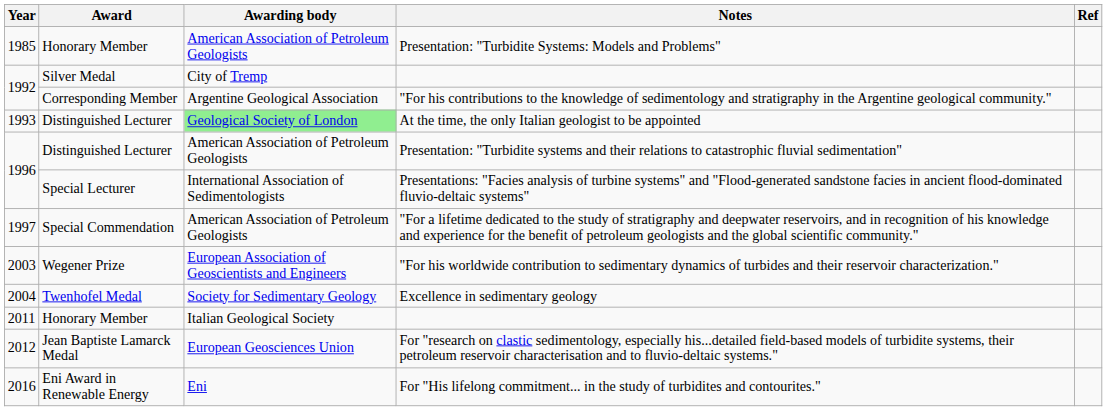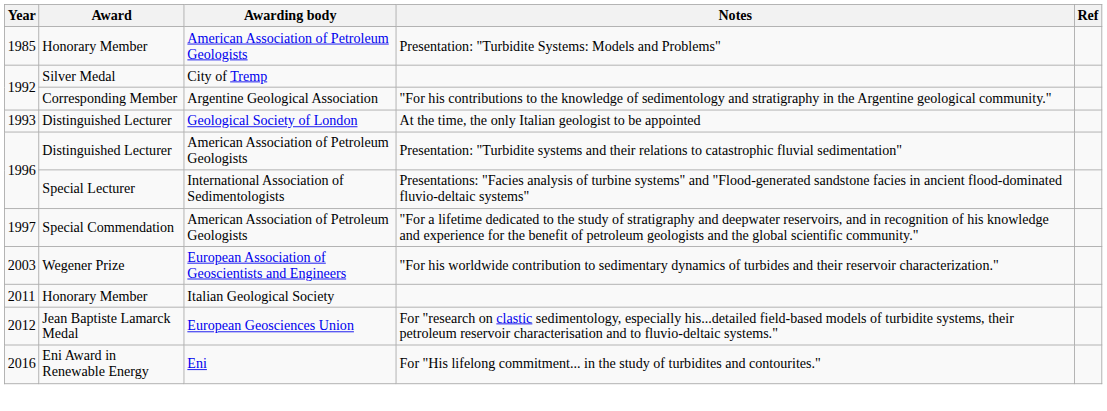 <table class="wikitable sortable">
 <tr>
 <th>Year</th>
 <th>Award</th>
 <th>Awarding body</th>
 <th class="unsortable">Notes</th>
 <th class="unsortable">Ref</th>
 </tr>
 <tr>
 <td>1985</td>
 <td>Honorary Member</td>
 <td><a href='#'>American Association of Petroleum Geologists</a></td>
 <td>Presentation: "Turbidite Systems: Models and Problems"</td>
 <td></td>
 </tr>
 <tr>
 <td rowspan="2">1992</td>
 <td>Silver Medal</td>
 <td>City of <a href='#'>Tremp</a></td>
 <td></td>
 <td></td>
 </tr>
 <tr>
 <td>Corresponding Member</td>
 <td>Argentine Geological Association</td>
 <td>"For his contributions to the knowledge of sedimentology and stratigraphy in the Argentine geological community."</td>
 <td></td>
 </tr>
 <tr>
 <td>1993</td>
 <td>Distinguished Lecturer</td>
-<td style="background: lightgreen;"><a href='#'>Geological Society of London</a></td>
+<td><a href='#'>Geological Society of London</a></td>
 <td>At the time, the only Italian geologist to be appointed</td>
 <td></td>
 </tr>
 <tr>
 <td rowspan="2">1996</td>
 <td>Distinguished Lecturer</td>
 <td>American Association of Petroleum Geologists</td>
 <td>Presentation: "Turbidite systems and their relations to catastrophic fluvial sedimentation"</td>
 <td></td>
 </tr>
 <tr>
 <td>Special Lecturer</td>
 <td>International Association of Sedimentologists</td>
 <td>Presentations: "Facies analysis of turbine systems" and "Flood-generated sandstone facies in ancient flood-dominated fluvio-deltaic systems"</td>
 <td></td>
 </tr>
 <tr>
 <td>1997</td>
 <td>Special Commendation</td>
 <td>American Association of Petroleum Geologists</td>
 <td>"For a lifetime dedicated to the study of stratigraphy and deepwater reservoirs, and in recognition of his knowledge and experience for the benefit of petroleum geologists and the global scientific community."</td>
 <td></td>
 </tr>
 <tr>
 <td>2003</td>
 <td>Wegener Prize</td>
 <td><a href='#'>European Association of Geoscientists and Engineers</a></td>
 <td>"For his worldwide contribution to sedimentary dynamics of turbides and their reservoir characterization."</td>
 <td></td>
 </tr>
 <tr>
-<td>2004</td>
-<td><a href='#'>Twenhofel Medal</a></td>
-<td><a href='#'>Society for Sedimentary Geology</a></td>
-<td>Excellence in sedimentary geology</td>
-<td></td>
-</tr>
-<tr>
 <td>2011</td>
 <td>Honorary Member</td>
 <td>Italian Geological Society</td>
 <td></td>
 <td></td>
 </tr>
 <tr>
 <td>2012</td>
 <td>Jean Baptiste Lamarck Medal</td>
 <td><a href='#'>European Geosciences Union</a></td>
 <td>For  "research on <a href='#'>clastic</a> sedimentology, especially his...detailed field-based models of turbidite systems, their petroleum reservoir characterisation and to fluvio-deltaic systems."</td>
 <td></td>
 </tr>
 <tr>
 <td>2016</td>
 <td>Eni Award in Renewable Energy</td>
 <td><a href='#'>Eni</a></td>
 <td>For "His lifelong commitment... in the study of turbidites and contourites."</td>
 <td></td>
 </tr>
 </table>
